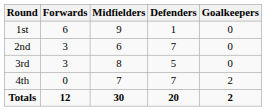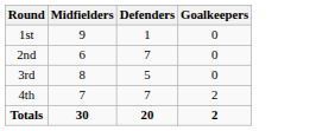 <table class="wikitable sortable" style="text-align: center">
 <tr>
 <th>Round</th>
-<th>Forwards</th>
 <th>Midfielders</th>
 <th>Defenders</th>
 <th>Goalkeepers</th>
 </tr>
 <tr>
 <td>1st</td>
-<td>6</td>
 <td>9</td>
 <td>1</td>
 <td>0</td>
 </tr>
 <tr>
 <td>2nd</td>
-<td>3</td>
 <td>6</td>
 <td>7</td>
 <td>0</td>
 </tr>
 <tr>
 <td>3rd</td>
-<td>3</td>
 <td>8</td>
 <td>5</td>
 <td>0</td>
 </tr>
 <tr>
 <td>4th</td>
-<td>0</td>
 <td>7</td>
 <td>7</td>
 <td>2</td>
 </tr>
 <tr class="sortbottom">
 <td><strong>Totals</strong></td>
-<td><strong>12</strong></td>
 <td><strong>30</strong></td>
 <td><strong>20</strong></td>
 <td><strong>2</strong></td>
 </tr>
 </table>
